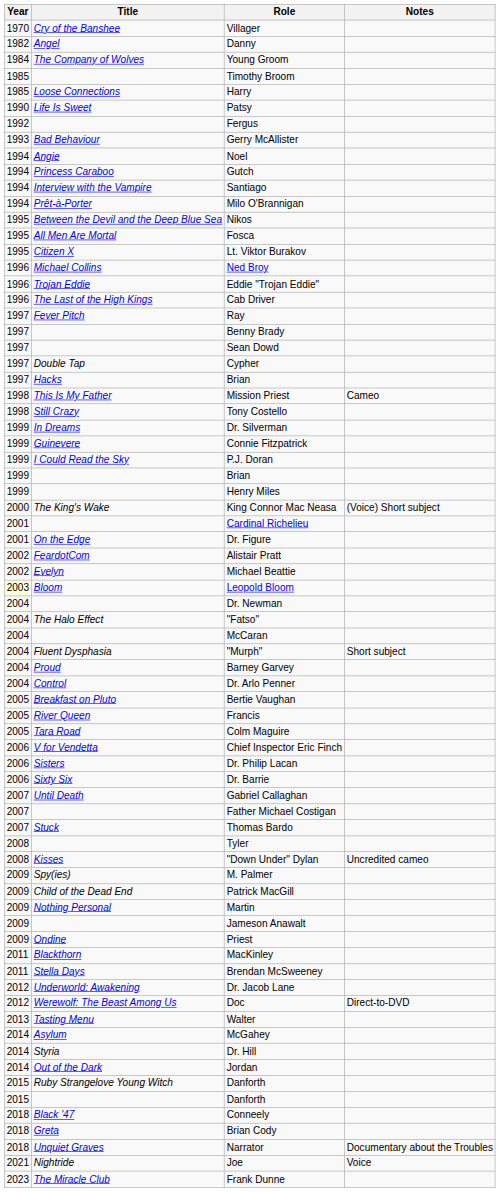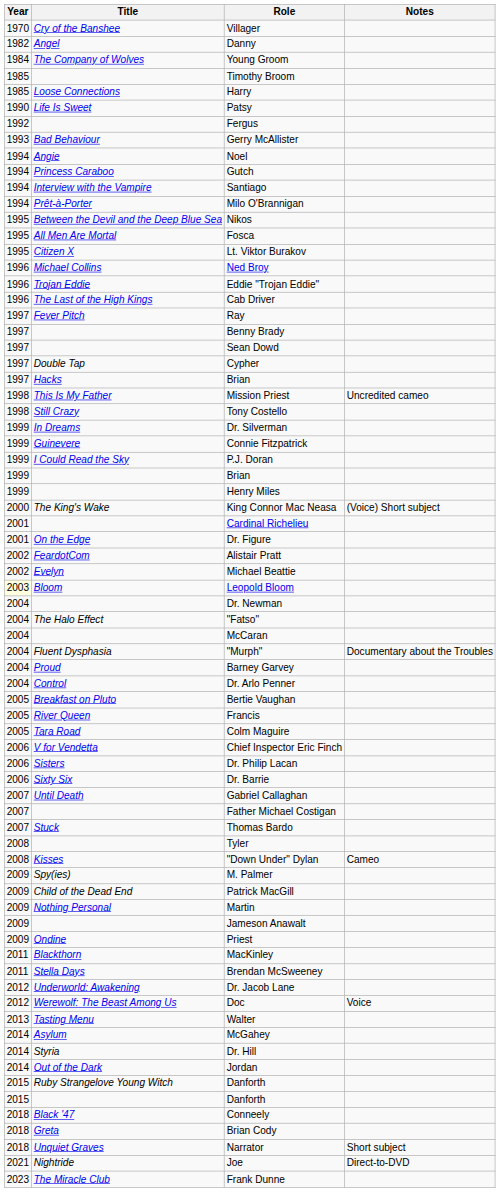 <table class="wikitable sortable">
 <tr>
 <th>Year</th>
 <th>Title</th>
 <th>Role</th>
 <th class="unsortable">Notes</th>
 </tr>
 <tr>
 <td>1970</td>
 <td><em><a href='#'>Cry of the Banshee</a></em></td>
 <td>Villager</td>
 <td></td>
 </tr>
 <tr>
 <td>1982</td>
 <td><em><a href='#'>Angel</a></em></td>
 <td>Danny</td>
 <td></td>
 </tr>
 <tr>
 <td>1984</td>
 <td><em><a href='#'>The Company of Wolves</a></em></td>
 <td>Young Groom</td>
 <td></td>
 </tr>
 <tr>
 <td>1985</td>
 <td><em></em></td>
 <td>Timothy Broom</td>
 <td></td>
 </tr>
 <tr>
 <td>1985</td>
 <td><em><a href='#'>Loose Connections</a></em></td>
 <td>Harry</td>
 <td></td>
 </tr>
 <tr>
 <td>1990</td>
 <td><em><a href='#'>Life Is Sweet</a></em></td>
 <td>Patsy</td>
 <td></td>
 </tr>
 <tr>
 <td>1992</td>
 <td><em></em></td>
 <td>Fergus</td>
 <td></td>
 </tr>
 <tr>
 <td>1993</td>
 <td><em><a href='#'>Bad Behaviour</a></em></td>
 <td>Gerry McAllister</td>
 <td></td>
 </tr>
 <tr>
 <td>1994</td>
 <td><em><a href='#'>Angie</a></em></td>
 <td>Noel</td>
 <td></td>
 </tr>
 <tr>
 <td>1994</td>
 <td><em><a href='#'>Princess Caraboo</a></em></td>
 <td>Gutch</td>
 <td></td>
 </tr>
 <tr>
 <td>1994</td>
 <td><em><a href='#'>Interview with the Vampire</a></em></td>
 <td>Santiago</td>
 <td></td>
 </tr>
 <tr>
 <td>1994</td>
 <td><em><a href='#'>Prêt-à-Porter</a></em></td>
 <td>Milo O'Brannigan</td>
 <td></td>
 </tr>
 <tr>
 <td>1995</td>
 <td><em><a href='#'>Between the Devil and the Deep Blue Sea</a></em></td>
 <td>Nikos</td>
 <td></td>
 </tr>
 <tr>
 <td>1995</td>
 <td><em><a href='#'>All Men Are Mortal</a></em></td>
 <td>Fosca</td>
 <td></td>
 </tr>
 <tr>
 <td>1995</td>
 <td><em><a href='#'>Citizen X</a></em></td>
 <td>Lt. Viktor Burakov</td>
 <td></td>
 </tr>
 <tr>
 <td>1996</td>
 <td><em><a href='#'>Michael Collins</a></em></td>
 <td><a href='#'>Ned Broy</a></td>
 <td></td>
 </tr>
 <tr>
 <td>1996</td>
 <td><em><a href='#'>Trojan Eddie</a></em></td>
 <td>Eddie "Trojan Eddie"</td>
 <td></td>
 </tr>
 <tr>
 <td>1996</td>
 <td><em><a href='#'>The Last of the High Kings</a></em></td>
 <td>Cab Driver</td>
 <td></td>
 </tr>
 <tr>
 <td>1997</td>
 <td><em><a href='#'>Fever Pitch</a></em></td>
 <td>Ray</td>
 <td></td>
 </tr>
 <tr>
 <td>1997</td>
 <td><em></em></td>
 <td>Benny Brady</td>
 <td></td>
 </tr>
 <tr>
 <td>1997</td>
 <td><em></em></td>
 <td>Sean Dowd</td>
 <td></td>
 </tr>
 <tr>
 <td>1997</td>
 <td><em>Double Tap</em></td>
 <td>Cypher</td>
 <td></td>
 </tr>
 <tr>
 <td>1997</td>
 <td><em><a href='#'>Hacks</a></em></td>
 <td>Brian</td>
 <td></td>
 </tr>
 <tr>
 <td>1998</td>
 <td><em><a href='#'>This Is My Father</a></em></td>
 <td>Mission Priest</td>
-<td>Cameo</td>
+<td>Uncredited cameo</td>
 </tr>
 <tr>
 <td>1998</td>
 <td><em><a href='#'>Still Crazy</a></em></td>
 <td>Tony Costello</td>
 <td></td>
 </tr>
 <tr>
 <td>1999</td>
 <td><em><a href='#'>In Dreams</a></em></td>
 <td>Dr. Silverman</td>
 <td></td>
 </tr>
 <tr>
 <td>1999</td>
 <td><em><a href='#'>Guinevere</a></em></td>
 <td>Connie Fitzpatrick</td>
 <td></td>
 </tr>
 <tr>
 <td>1999</td>
 <td><em><a href='#'>I Could Read the Sky</a></em></td>
 <td>P.J. Doran</td>
 <td></td>
 </tr>
 <tr>
 <td>1999</td>
 <td><em></em></td>
 <td>Brian</td>
 <td></td>
 </tr>
 <tr>
 <td>1999</td>
 <td><em></em></td>
 <td>Henry Miles</td>
 <td></td>
 </tr>
 <tr>
 <td>2000</td>
 <td><em>The King's Wake</em></td>
 <td>King Connor Mac Neasa</td>
 <td>(Voice) Short subject</td>
 </tr>
 <tr>
 <td>2001</td>
 <td><em></em></td>
 <td><a href='#'>Cardinal Richelieu</a></td>
 <td></td>
 </tr>
 <tr>
 <td>2001</td>
 <td><em><a href='#'>On the Edge</a></em></td>
 <td>Dr. Figure</td>
 <td></td>
 </tr>
 <tr>
 <td>2002</td>
 <td><em><a href='#'>FeardotCom</a></em></td>
 <td>Alistair Pratt</td>
 <td></td>
 </tr>
 <tr>
 <td>2002</td>
 <td><em><a href='#'>Evelyn</a></em></td>
 <td>Michael Beattie</td>
 <td></td>
 </tr>
 <tr>
 <td style="background: lightyellow;">2003</td>
 <td><em><a href='#'>Bloom</a></em></td>
 <td><a href='#'>Leopold Bloom</a></td>
 <td></td>
 </tr>
 <tr>
 <td>2004</td>
 <td><em></em></td>
 <td>Dr. Newman</td>
 <td></td>
 </tr>
 <tr>
 <td>2004</td>
 <td><em>The Halo Effect</em></td>
 <td>"Fatso"</td>
 <td></td>
 </tr>
 <tr>
 <td>2004</td>
 <td><em></em></td>
 <td>McCaran</td>
 <td></td>
 </tr>
 <tr>
 <td>2004</td>
 <td><em>Fluent Dysphasia</em></td>
 <td>"Murph"</td>
-<td>Short subject</td>
+<td>Documentary about the Troubles</td>
 </tr>
 <tr>
 <td>2004</td>
 <td><em><a href='#'>Proud</a></em></td>
 <td>Barney Garvey</td>
 <td></td>
 </tr>
 <tr>
 <td>2004</td>
 <td><em><a href='#'>Control</a></em></td>
 <td>Dr. Arlo Penner</td>
 <td></td>
 </tr>
 <tr>
 <td>2005</td>
 <td><em><a href='#'>Breakfast on Pluto</a></em></td>
 <td>Bertie Vaughan</td>
 <td></td>
 </tr>
 <tr>
 <td>2005</td>
 <td><em><a href='#'>River Queen</a></em></td>
 <td>Francis</td>
 <td></td>
 </tr>
 <tr>
 <td>2005</td>
 <td><em><a href='#'>Tara Road</a></em></td>
 <td>Colm Maguire</td>
 <td></td>
 </tr>
 <tr>
 <td>2006</td>
 <td><em><a href='#'>V for Vendetta</a></em></td>
 <td>Chief Inspector Eric Finch</td>
 <td></td>
 </tr>
 <tr>
 <td>2006</td>
 <td><em><a href='#'>Sisters</a></em></td>
 <td>Dr. Philip Lacan</td>
 <td></td>
 </tr>
 <tr>
 <td>2006</td>
 <td><em><a href='#'>Sixty Six</a></em></td>
 <td>Dr. Barrie</td>
 <td></td>
 </tr>
 <tr>
 <td>2007</td>
 <td><em><a href='#'>Until Death</a></em></td>
 <td>Gabriel Callaghan</td>
 <td></td>
 </tr>
 <tr>
 <td>2007</td>
 <td><em></em></td>
 <td>Father Michael Costigan</td>
 <td></td>
 </tr>
 <tr>
 <td>2007</td>
 <td><em><a href='#'>Stuck</a></em></td>
 <td>Thomas Bardo</td>
 <td></td>
 </tr>
 <tr>
 <td>2008</td>
 <td><em></em></td>
 <td>Tyler</td>
 <td></td>
 </tr>
 <tr>
 <td>2008</td>
 <td><em><a href='#'>Kisses</a></em></td>
 <td>"Down Under" Dylan</td>
-<td>Uncredited cameo</td>
+<td>Cameo</td>
 </tr>
 <tr>
 <td>2009</td>
 <td><em>Spy(ies)</em></td>
 <td>M. Palmer</td>
 <td></td>
 </tr>
 <tr>
 <td>2009</td>
 <td><em>Child of the Dead End</em></td>
 <td>Patrick MacGill</td>
 <td></td>
 </tr>
 <tr>
 <td>2009</td>
 <td><em><a href='#'>Nothing Personal</a></em></td>
 <td>Martin</td>
 <td></td>
 </tr>
 <tr>
 <td>2009</td>
 <td><em></em></td>
 <td>Jameson Anawalt</td>
 <td></td>
 </tr>
 <tr>
 <td>2009</td>
 <td><em><a href='#'>Ondine</a></em></td>
 <td>Priest</td>
 <td></td>
 </tr>
 <tr>
 <td>2011</td>
 <td><em><a href='#'>Blackthorn</a></em></td>
 <td>MacKinley</td>
 <td></td>
 </tr>
 <tr>
 <td>2011</td>
 <td><em><a href='#'>Stella Days</a></em></td>
 <td>Brendan McSweeney</td>
 <td></td>
 </tr>
 <tr>
 <td>2012</td>
 <td><em><a href='#'>Underworld: Awakening</a></em></td>
 <td>Dr. Jacob Lane</td>
 <td></td>
 </tr>
 <tr>
 <td>2012</td>
 <td><em><a href='#'>Werewolf: The Beast Among Us</a></em></td>
 <td>Doc</td>
-<td>Direct-to-DVD</td>
+<td>Voice</td>
 </tr>
 <tr>
 <td>2013</td>
 <td><em><a href='#'>Tasting Menu</a></em></td>
 <td>Walter</td>
 <td></td>
 </tr>
 <tr>
 <td>2014</td>
 <td><em><a href='#'>Asylum</a></em></td>
 <td>McGahey</td>
 <td></td>
 </tr>
 <tr>
 <td>2014</td>
 <td><em>Styria</em></td>
 <td>Dr. Hill</td>
 <td></td>
 </tr>
 <tr>
 <td>2014</td>
 <td><em><a href='#'>Out of the Dark</a></em></td>
 <td>Jordan</td>
 <td></td>
 </tr>
 <tr>
 <td>2015</td>
 <td><em>Ruby Strangelove Young Witch</em></td>
 <td>Danforth</td>
 <td></td>
 </tr>
 <tr>
 <td>2015</td>
 <td><em></em></td>
 <td>Danforth</td>
 <td></td>
 </tr>
 <tr>
 <td>2018</td>
 <td><em><a href='#'>Black '47</a></em></td>
 <td>Conneely</td>
 <td></td>
 </tr>
 <tr>
 <td>2018</td>
 <td><em><a href='#'>Greta</a></em></td>
 <td>Brian Cody</td>
 <td></td>
 </tr>
 <tr>
 <td>2018</td>
 <td><em><a href='#'>Unquiet Graves</a></em></td>
 <td>Narrator</td>
-<td>Documentary about the Troubles</td>
+<td>Short subject</td>
 </tr>
 <tr>
 <td>2021</td>
 <td><em>Nightride</em></td>
 <td>Joe</td>
-<td>Voice</td>
+<td>Direct-to-DVD</td>
 </tr>
 <tr>
 <td>2023</td>
 <td><em><a href='#'>The Miracle Club</a></em></td>
 <td>Frank Dunne</td>
 <td></td>
 </tr>
 </table>
